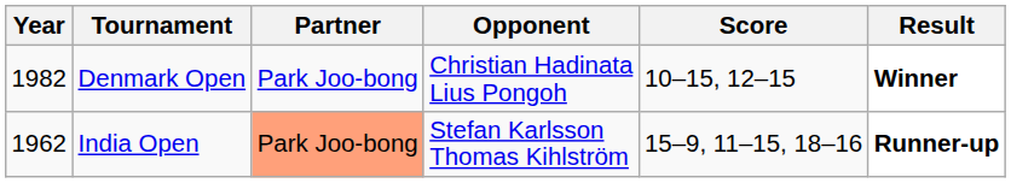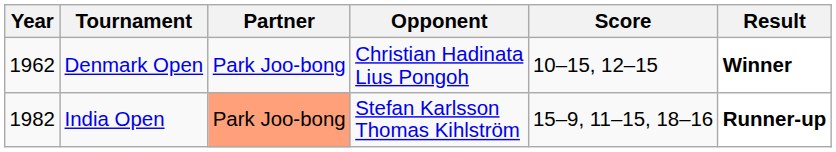 <table class="sortable wikitable" style="font-size: 90%;">
 <tr>
 <th>Year</th>
 <th>Tournament</th>
 <th>Partner</th>
 <th>Opponent</th>
 <th>Score</th>
 <th>Result</th>
 </tr>
 <tr>
-<td align="center">1982</td>
+<td align="center">1962</td>
 <td align="left"><a href='#'>Denmark Open</a></td>
 <td align="left"> <a href='#'>Park Joo-bong</a></td>
 <td align="left"> <a href='#'>Christian Hadinata</a> <br>  <a href='#'>Lius Pongoh</a></td>
 <td align="left">10–15, 12–15</td>
 <td style="text-align:left; background:white"> <strong>Winner</strong></td>
 </tr>
 <tr>
-<td align="center">1962</td>
+<td align="center">1982</td>
 <td align="left"><a href='#'>India Open</a></td>
 <td align="left" style="background: lightsalmon;"> Park Joo-bong</td>
 <td align="left"> <a href='#'>Stefan Karlsson</a><br> <a href='#'>Thomas Kihlström</a></td>
 <td align="left">15–9, 11–15, 18–16</td>
 <td style="text-align:left; background: white"> <strong>Runner-up</strong></td>
 </tr>
 </table>
